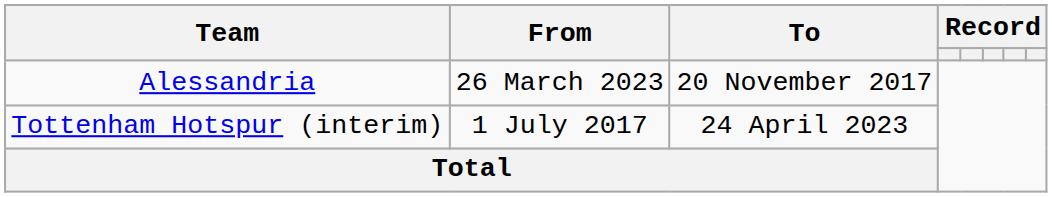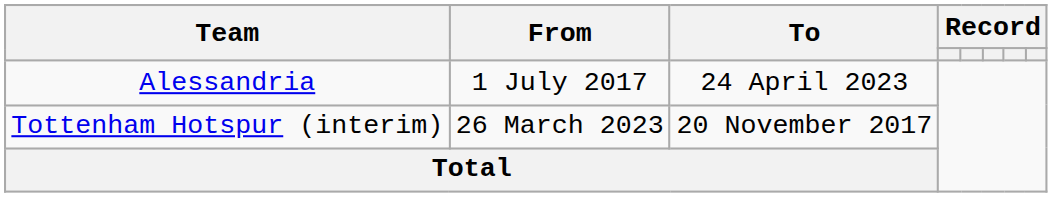 <table class="wikitable" style="text-align:center">
 <tr>
 <th rowspan="2">Team</th>
 <th rowspan="2">From</th>
 <th rowspan="2">To</th>
 <th colspan="5">Record</th>
 </tr>
 <tr>
 <th></th>
 <th></th>
 <th></th>
 <th></th>
 <th></th>
 </tr>
 <tr>
 <td><a href='#'>Alessandria</a></td>
-<td>26 March 2023</td>
-<td>20 November 2017<br></td>
+<td>1 July 2017</td>
+<td>24 April 2023<br></td>
 </tr>
 <tr>
 <td><a href='#'>Tottenham Hotspur</a> (interim)</td>
-<td>1 July 2017</td>
-<td>24 April 2023<br></td>
+<td>26 March 2023</td>
+<td>20 November 2017<br></td>
 </tr>
 <tr>
 <th colspan="3">Total<br></th>
 </tr>
 </table>
